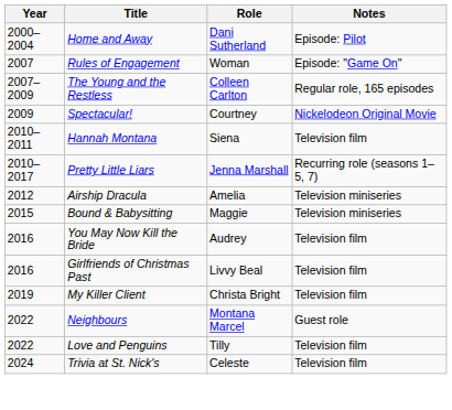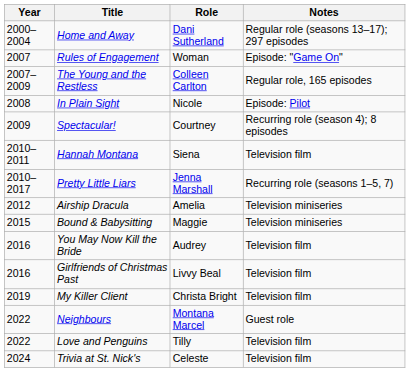 <table class="wikitable sortable">
 <tr>
 <th>Year</th>
 <th>Title</th>
 <th>Role</th>
 <th class="unsortable">Notes</th>
 </tr>
 <tr>
 <td>2000–2004</td>
 <td><em><a href='#'>Home and Away</a></em></td>
 <td><a href='#'>Dani Sutherland</a></td>
-<td>Episode: <a href='#'>Pilot</a></td>
+<td>Regular role (seasons 13–17); 297 episodes</td>
 </tr>
 <tr>
 <td>2007</td>
 <td><em><a href='#'>Rules of Engagement</a></em></td>
 <td>Woman</td>
 <td>Episode: "<a href='#'>Game On</a>"</td>
 </tr>
 <tr>
 <td>2007–2009</td>
 <td><em><a href='#'>The Young and the Restless</a></em></td>
 <td><a href='#'>Colleen Carlton</a></td>
 <td>Regular role, 165 episodes</td>
 </tr>
 <tr>
+<td>2008</td>
+<td><em><a href='#'>In Plain Sight</a></em></td>
+<td>Nicole</td>
+<td>Episode: <a href='#'>Pilot</a></td>
+</tr>
+<tr>
 <td>2009</td>
 <td><em><a href='#'>Spectacular!</a></em></td>
 <td>Courtney</td>
-<td><a href='#'>Nickelodeon Original Movie</a></td>
+<td>Recurring role (season 4); 8 episodes</td>
 </tr>
 <tr>
 <td>2010–2011</td>
 <td><em><a href='#'>Hannah Montana</a></em></td>
 <td>Siena</td>
 <td>Television film</td>
 </tr>
 <tr>
 <td>2010–2017</td>
 <td><em><a href='#'>Pretty Little Liars</a></em></td>
 <td><a href='#'>Jenna Marshall</a></td>
 <td>Recurring role (seasons 1–5, 7)</td>
 </tr>
 <tr>
 <td>2012</td>
 <td><em>Airship Dracula</em></td>
 <td>Amelia</td>
 <td>Television miniseries</td>
 </tr>
 <tr>
 <td>2015</td>
 <td><em>Bound & Babysitting</em></td>
 <td>Maggie</td>
 <td>Television miniseries</td>
 </tr>
 <tr>
 <td>2016</td>
 <td><em>You May Now Kill the Bride</em></td>
 <td>Audrey</td>
 <td>Television film</td>
 </tr>
 <tr>
 <td>2016</td>
 <td><em>Girlfriends of Christmas Past</em></td>
 <td>Livvy Beal</td>
 <td>Television film</td>
 </tr>
 <tr>
 <td>2019</td>
 <td><em>My Killer Client</em></td>
 <td>Christa Bright</td>
 <td>Television film</td>
 </tr>
 <tr>
 <td>2022</td>
 <td><em><a href='#'>Neighbours</a></em></td>
 <td><a href='#'>Montana Marcel</a></td>
 <td>Guest role</td>
 </tr>
 <tr>
 <td>2022</td>
 <td><em>Love and Penguins</em></td>
 <td>Tilly</td>
 <td>Television film</td>
 </tr>
 <tr>
 <td>2024</td>
 <td><em>Trivia at St. Nick's</em></td>
 <td>Celeste</td>
 <td>Television film</td>
 </tr>
 </table>
